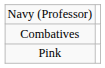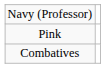 <table class="wikitable" style="float:right; text-align:center;">
 <tr>
 <td>Navy (Professor)</td>
 <td style="background:white;"></td>
 </tr>
 <tr>
+<td>Pink</td>
+<td style="background:white;"></td>
+</tr>
+<tr>
 <td>Combatives</td>
 <td style="background:white;"></td>
 </tr>
-<tr>
-<td>Pink</td>
-<td style="background:white;"></td>
-</tr>
 </table>
